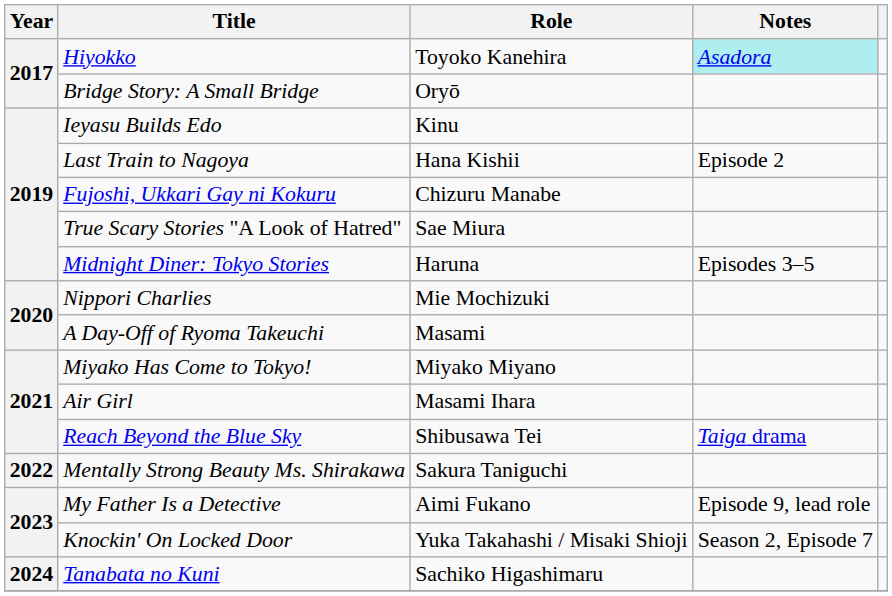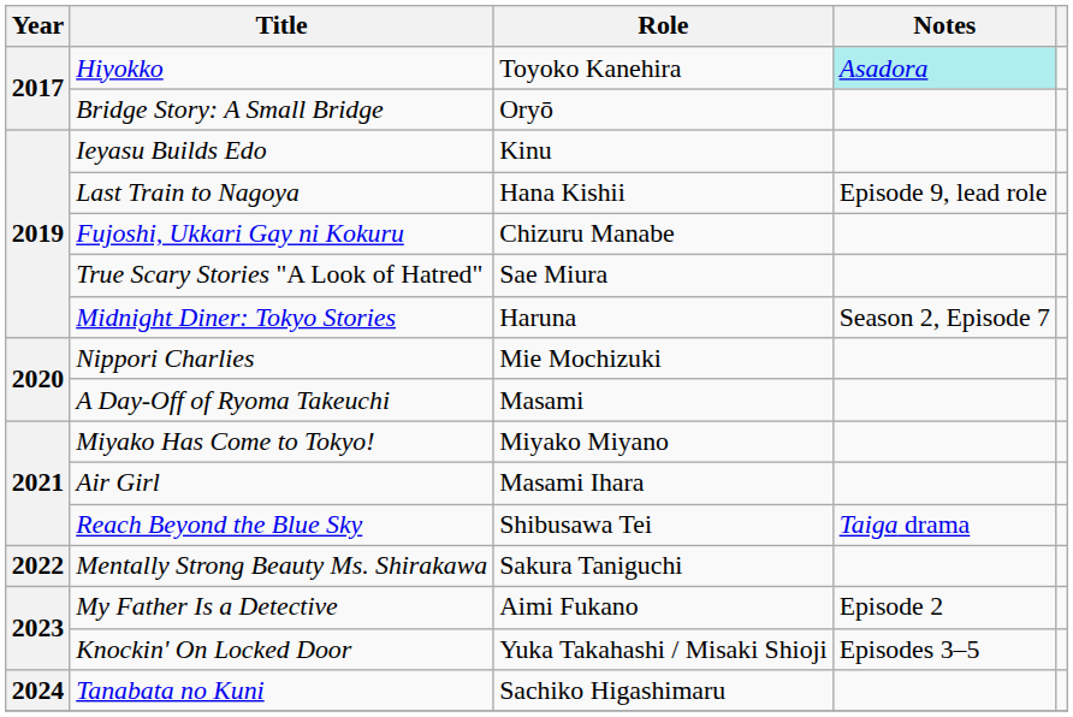 <table class="wikitable plainrowheaders sortable">
 <tr>
 <th scope="col">Year</th>
 <th scope="col">Title</th>
 <th scope="col">Role</th>
 <th scope="col" class="unsortable">Notes</th>
 <th scope="col" class="unsortable"></th>
 </tr>
 <tr>
 <th scope="row" rowspan="2">2017</th>
 <td><em><a href='#'>Hiyokko</a></em></td>
 <td>Toyoko Kanehira</td>
 <td style="background: paleturquoise;"><em><a href='#'>Asadora</a></em></td>
 <td align="center"></td>
 </tr>
 <tr>
 <td><em>Bridge Story: A Small Bridge</em></td>
 <td>Oryō</td>
 <td></td>
 <td align="center"></td>
 </tr>
 <tr>
 <th scope="row" rowspan="5">2019</th>
 <td><em>Ieyasu Builds Edo</em></td>
 <td>Kinu</td>
 <td></td>
 <td align="center"></td>
 </tr>
 <tr>
 <td><em>Last Train to Nagoya</em></td>
 <td>Hana Kishii</td>
-<td>Episode 2</td>
+<td>Episode 9, lead role</td>
 <td align="center"></td>
 </tr>
 <tr>
 <td><em><a href='#'>Fujoshi, Ukkari Gay ni Kokuru</a></em></td>
 <td>Chizuru Manabe</td>
 <td></td>
 <td align="center"></td>
 </tr>
 <tr>
 <td><em>True Scary Stories</em> "A Look of Hatred"</td>
 <td>Sae Miura</td>
 <td></td>
 <td align="center"></td>
 </tr>
 <tr>
 <td><em><a href='#'>Midnight Diner: Tokyo Stories</a></em></td>
 <td>Haruna</td>
-<td>Episodes 3–5</td>
+<td>Season 2, Episode 7</td>
 <td align="center"></td>
 </tr>
 <tr>
 <th scope="row" rowspan="2">2020</th>
 <td><em>Nippori Charlies</em></td>
 <td>Mie Mochizuki</td>
 <td></td>
 <td align="center"></td>
 </tr>
 <tr>
 <td><em>A Day-Off of Ryoma Takeuchi</em></td>
 <td>Masami</td>
 <td></td>
 <td align="center"></td>
 </tr>
 <tr>
 <th scope="row" rowspan="3">2021</th>
 <td><em>Miyako Has Come to Tokyo!</em></td>
 <td>Miyako Miyano</td>
 <td></td>
 <td align="center"></td>
 </tr>
 <tr>
 <td><em>Air Girl</em></td>
 <td>Masami Ihara</td>
 <td></td>
 <td align="center"></td>
 </tr>
 <tr>
 <td><em><a href='#'>Reach Beyond the Blue Sky</a></em></td>
 <td>Shibusawa Tei</td>
 <td><a href='#'><em>Taiga</em> drama</a></td>
 <td align="center"></td>
 </tr>
 <tr>
 <th scope="row">2022</th>
 <td><em>Mentally Strong Beauty Ms. Shirakawa</em></td>
 <td>Sakura Taniguchi</td>
 <td></td>
 <td align="center"></td>
 </tr>
 <tr>
 <th scope="row" rowspan="2">2023</th>
 <td><em>My Father Is a Detective</em></td>
 <td>Aimi Fukano</td>
-<td>Episode 9, lead role</td>
+<td>Episode 2</td>
 <td align="center"></td>
 </tr>
 <tr>
 <td><em>Knockin' On Locked Door</em></td>
 <td>Yuka Takahashi / Misaki Shioji</td>
-<td>Season 2, Episode 7</td>
+<td>Episodes 3–5</td>
 <td align="center"></td>
 </tr>
 <tr>
 <th scope="row">2024</th>
 <td><em><a href='#'>Tanabata no Kuni</a></em></td>
 <td>Sachiko Higashimaru</td>
 <td></td>
 <td align="center"></td>
 </tr>
 <tr>
 </tr>
 </table>
